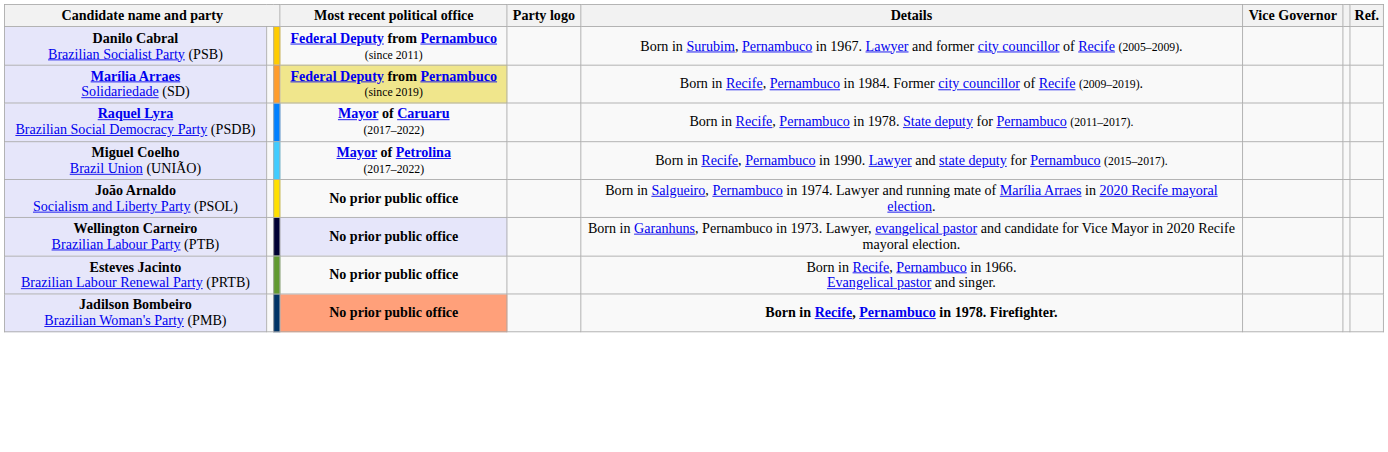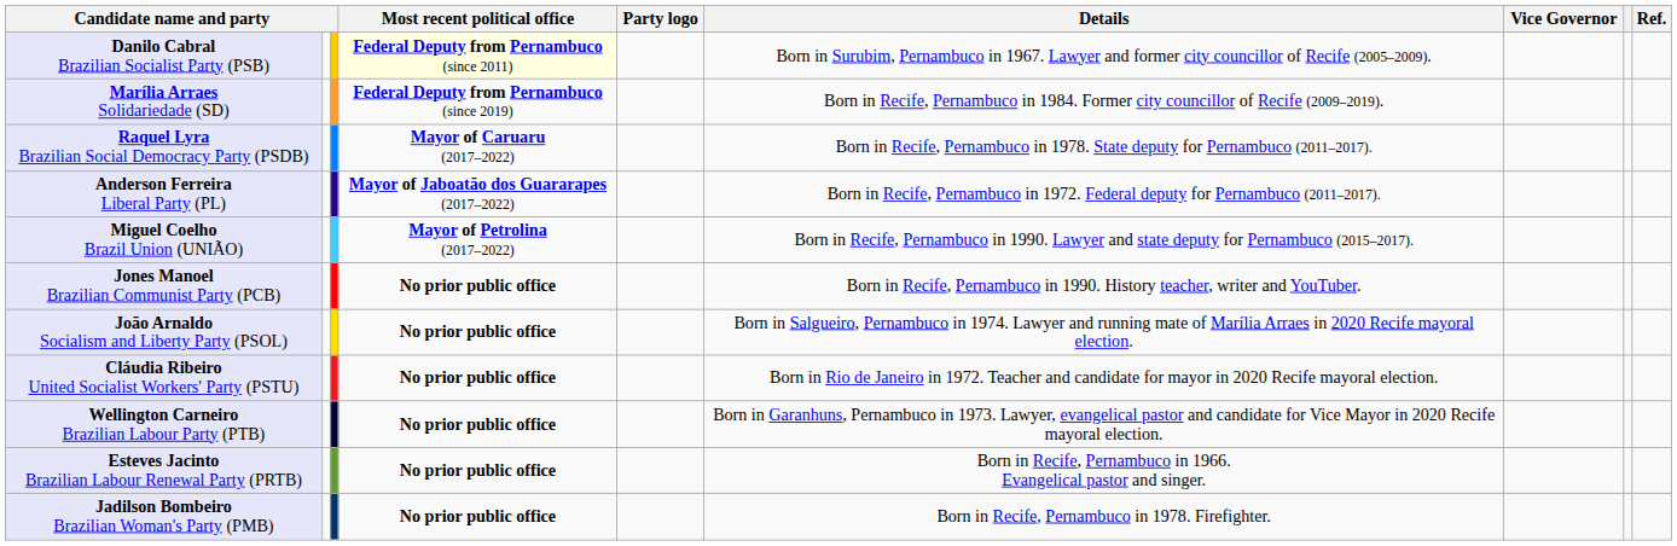 <table class="wikitable" style="text-align:center;">
 <tr>
 <th colspan="3" style="width:20%;">Candidate name and party</th>
 <th>Most recent political office</th>
 <th>Party logo</th>
 <th style="width:48%;">Details</th>
 <th>Vice Governor</th>
 <th></th>
 <th>Ref.</th>
 </tr>
 <tr>
 <td style="background:lavender;"><strong>Danilo Cabral</strong><br><a href='#'>Brazilian Socialist Party</a> (PSB)</td>
 <td></td>
 <td style="background-color:#ffcc00;"></td>
-<td><strong><a href='#'>Federal Deputy</a> from <a href='#'>Pernambuco</a></strong><br><small>(since 2011)</small></td>
+<td style="background: lightyellow;"><strong><a href='#'>Federal Deputy</a> from <a href='#'>Pernambuco</a></strong><br><small>(since 2011)</small></td>
 <td></td>
 <td>Born in <a href='#'>Surubim</a>, <a href='#'>Pernambuco</a> in 1967. <a href='#'>Lawyer</a> and former <a href='#'>city councillor</a> of <a href='#'>Recife</a> <small>(2005–2009)</small>.</td>
 <td></td>
 <td></td>
 <td></td>
 </tr>
 <tr>
 <td style="background:lavender;"><strong><a href='#'>Marília Arraes</a></strong><br><a href='#'>Solidariedade</a> (SD)</td>
 <td></td>
 <td style="background-color:#FF9C2B;"></td>
-<td style="background: khaki;"><strong><a href='#'>Federal Deputy</a> from <a href='#'>Pernambuco</a></strong><br><small>(since 2019)</small></td>
+<td><strong><a href='#'>Federal Deputy</a> from <a href='#'>Pernambuco</a></strong><br><small>(since 2019)</small></td>
 <td></td>
 <td>Born in <a href='#'>Recife</a>, <a href='#'>Pernambuco</a> in 1984. Former <a href='#'>city councillor</a> of <a href='#'>Recife</a> <small>(2009–2019)</small>.</td>
 <td></td>
 <td></td>
 <td></td>
 </tr>
 <tr>
 <td style="background:lavender;"><strong><a href='#'>Raquel Lyra</a></strong><br><a href='#'>Brazilian Social Democracy Party</a> (PSDB)</td>
 <td></td>
 <td style="background-color:#0080FF;"></td>
 <td><strong><a href='#'>Mayor</a> of <a href='#'>Caruaru</a></strong><br><small>(2017–2022)</small></td>
 <td></td>
 <td>Born in <a href='#'>Recife</a>, <a href='#'>Pernambuco</a> in 1978. <a href='#'>State deputy</a> for <a href='#'>Pernambuco</a> <small>(2011–2017).</small></td>
 <td></td>
 <td></td>
 <td></td>
 </tr>
 <tr>
+<td style="background:lavender;"><strong>Anderson Ferreira</strong><br><a href='#'>Liberal Party</a> (PL)</td>
+<td></td>
+<td style="background-color:#250088;"></td>
+<td><strong><a href='#'>Mayor</a> of <a href='#'>Jaboatão dos Guararapes</a></strong><br><small>(2017–2022)</small></td>
+<td></td>
+<td>Born in <a href='#'>Recife</a>, <a href='#'>Pernambuco</a> in 1972. <a href='#'>Federal deputy</a> for <a href='#'>Pernambuco</a> <small>(2011–2017).</small></td>
+<td></td>
+<td></td>
+<td></td>
+</tr>
+<tr>
 <td style="background:lavender;"><strong>Miguel Coelho</strong><br><a href='#'>Brazil Union</a> (UNIÃO)</td>
 <td></td>
 <td style="background-color:#40ccff;"></td>
 <td><strong><a href='#'>Mayor</a> of <a href='#'>Petrolina</a></strong><br><small>(2017–2022)</small></td>
 <td></td>
 <td>Born in <a href='#'>Recife</a>, <a href='#'>Pernambuco</a> in 1990. <a href='#'>Lawyer</a> and <a href='#'>state deputy</a> for <a href='#'>Pernambuco</a> <small>(2015–2017).</small></td>
+<td></td>
+<td></td>
+<td></td>
+</tr>
+<tr>
+<td style="background:lavender;"><strong>Jones Manoel</strong><br><a href='#'>Brazilian Communist Party</a> (PCB)</td>
+<td></td>
+<td style="background-color:#ff0000;"></td>
+<td><strong>No prior public office</strong></td>
+<td></td>
+<td>Born in <a href='#'>Recife</a>, <a href='#'>Pernambuco</a> in 1990. History <a href='#'>teacher</a>, writer and <a href='#'>YouTuber</a>.</td>
 <td></td>
 <td></td>
 <td></td>
 </tr>
 <tr>
 <td style="background:lavender;"><strong>João Arnaldo</strong><br><a href='#'>Socialism and Liberty Party</a> (PSOL)</td>
 <td></td>
 <td style="background-color:#FFE000;"></td>
 <td><strong>No prior public office</strong></td>
 <td></td>
 <td>Born in <a href='#'>Salgueiro</a>, <a href='#'>Pernambuco</a> in 1974. Lawyer and running mate of <a href='#'>Marília Arraes</a> in <a href='#'>2020 Recife mayoral election</a>.</td>
 <td></td>
 <td></td>
 <td></td>
 </tr>
 <tr>
+<td style="background:lavender;"><strong>Cláudia Ribeiro</strong><br><a href='#'>United Socialist Workers' Party</a> (PSTU)</td>
+<td></td>
+<td style="background-color:#EE1521;"></td>
+<td><strong>No prior public office</strong></td>
+<td></td>
+<td>Born in <a href='#'>Rio de Janeiro</a> in 1972. Teacher and candidate for mayor in 2020 Recife mayoral election.</td>
+<td></td>
+<td></td>
+<td></td>
+</tr>
+<tr>
 <td style="background:lavender;"><strong>Wellington Carneiro</strong><br><a href='#'>Brazilian Labour Party</a> (PTB)</td>
 <td></td>
 <td style="background-color:#003;"></td>
-<td style="background: lavender;"><strong>No prior public office</strong></td>
+<td><strong>No prior public office</strong></td>
 <td></td>
 <td>Born in <a href='#'>Garanhuns</a>, Pernambuco in 1973. Lawyer, <a href='#'>evangelical pastor</a> and candidate for Vice Mayor in 2020 Recife mayoral election.</td>
 <td></td>
 <td></td>
 <td></td>
 </tr>
 <tr>
 <td style="background:lavender;"><strong>Esteves Jacinto</strong><br><a href='#'>Brazilian Labour Renewal Party</a> (PRTB)</td>
 <td></td>
 <td style="background-color:#619A30;"></td>
 <td><strong>No prior public office</strong></td>
 <td></td>
 <td>Born in <a href='#'>Recife</a>, <a href='#'>Pernambuco</a> in 1966. <br><a href='#'>Evangelical pastor</a> and singer.</td>
 <td></td>
 <td></td>
 <td></td>
 </tr>
 <tr>
 <td style="background:lavender;"><strong>Jadilson Bombeiro</strong><br><a href='#'>Brazilian Woman's Party</a> (PMB)</td>
 <td></td>
 <td style="background-color:#003366;"></td>
-<td style="background: lightsalmon;"><strong>No prior public office</strong></td>
+<td><strong>No prior public office</strong></td>
 <td></td>
-<td><strong>Born in <a href='#'>Recife</a>, <a href='#'>Pernambuco</a> in 1978. Firefighter.</strong></td>
+<td>Born in <a href='#'>Recife</a>, <a href='#'>Pernambuco</a> in 1978. Firefighter.</td>
 <td></td>
 <td></td>
 <td></td>
 </tr>
 </table>
